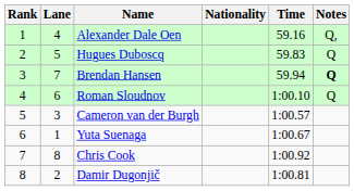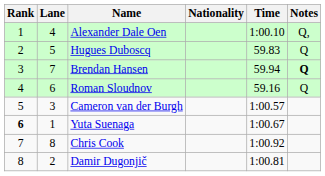 <table class='wikitable sortable' style='text-align:center'>
 <tr>
 <th>Rank</th>
 <th>Lane</th>
 <th>Name</th>
 <th>Nationality</th>
 <th>Time</th>
 <th>Notes</th>
 </tr>
 <tr bgcolor=ccffcc>
 <td>1</td>
 <td>4</td>
 <td align=left><a href='#'>Alexander Dale Oen</a></td>
 <td align=left></td>
-<td>59.16</td>
+<td>1:00.10</td>
 <td>Q,  </td>
 </tr>
 <tr bgcolor=ccffcc>
 <td>2</td>
 <td>5</td>
 <td align=left><a href='#'>Hugues Duboscq</a></td>
 <td align=left></td>
 <td>59.83</td>
 <td>Q</td>
 </tr>
 <tr bgcolor=ccffcc>
 <td>3</td>
 <td>7</td>
 <td align=left><a href='#'>Brendan Hansen</a></td>
 <td align=left></td>
 <td>59.94</td>
 <td><strong>Q</strong></td>
 </tr>
 <tr bgcolor=ccffcc>
 <td>4</td>
 <td>6</td>
 <td align=left><a href='#'>Roman Sloudnov</a></td>
 <td align=left></td>
-<td>1:00.10</td>
+<td>59.16</td>
 <td>Q</td>
 </tr>
 <tr>
 <td>5</td>
 <td>3</td>
 <td align=left><a href='#'>Cameron van der Burgh</a></td>
 <td align=left></td>
 <td>1:00.57</td>
 <td></td>
 </tr>
 <tr>
-<td>6</td>
+<td><strong>6</strong></td>
 <td>1</td>
 <td align=left><a href='#'>Yuta Suenaga</a></td>
 <td align=left></td>
 <td>1:00.67</td>
 <td></td>
 </tr>
 <tr>
 <td>7</td>
 <td>8</td>
 <td align=left><a href='#'>Chris Cook</a></td>
 <td align=left></td>
 <td>1:00.92</td>
 <td></td>
 </tr>
 <tr>
 <td>8</td>
 <td>2</td>
 <td align=left><a href='#'>Damir Dugonjič</a></td>
 <td align=left></td>
 <td>1:00.81</td>
 <td></td>
 </tr>
 </table>
